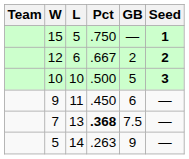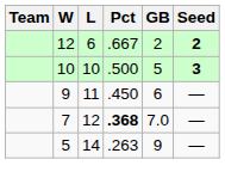 <table class=wikitable>
 <tr>
 <th>Team</th>
 <th>W</th>
 <th>L</th>
 <th>Pct</th>
 <th>GB</th>
 <th>Seed</th>
-</tr>
-<tr bgcolor=ccffcc align=center>
-<td></td>
-<td>15</td>
-<td>5</td>
-<td>.750</td>
-<td>—</td>
-<td><strong>1</strong></td>
 </tr>
 <tr bgcolor=ccffcc align=center>
 <td></td>
 <td>12</td>
 <td>6</td>
 <td>.667</td>
 <td>2</td>
 <td><strong>2</strong></td>
 </tr>
 <tr bgcolor=ccffcc align=center>
 <td></td>
 <td>10</td>
 <td>10</td>
 <td>.500</td>
 <td>5</td>
 <td><strong>3</strong></td>
 </tr>
 <tr align=center>
 <td></td>
 <td>9</td>
 <td>11</td>
 <td>.450</td>
 <td>6</td>
 <td>—</td>
 </tr>
 <tr align=center>
 <td></td>
 <td>7</td>
-<td>13</td>
+<td>12</td>
 <td><strong>.368</strong></td>
-<td>7.5</td>
+<td>7.0</td>
 <td>—</td>
 </tr>
 <tr align=center>
 <td></td>
 <td>5</td>
 <td>14</td>
 <td>.263</td>
 <td>9</td>
 <td>—</td>
 </tr>
 </table>
